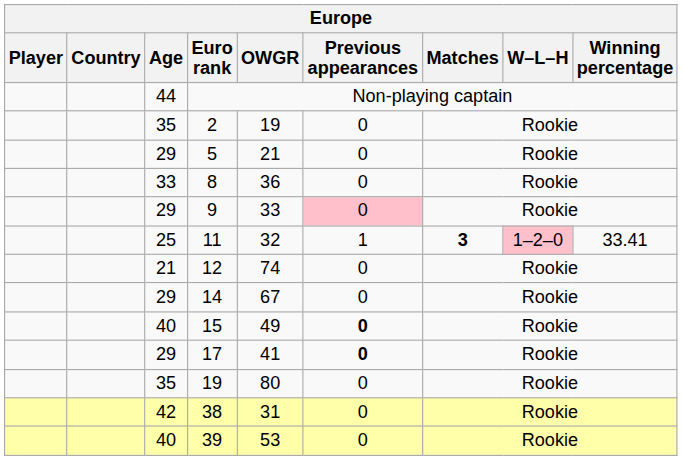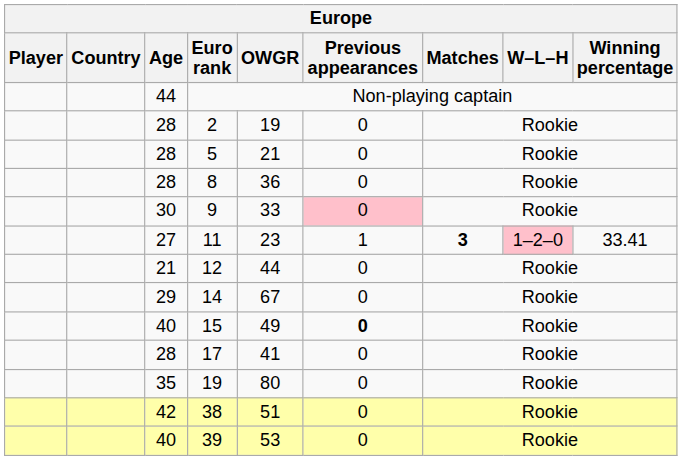 <table class="wikitable sortable" style="text-align:center">
 <tr>
 <th colspan=9>Europe</th>
 </tr>
 <tr>
 <th>Player</th>
 <th>Country</th>
 <th>Age</th>
 <th data-sort-type="number">Euro<br>rank</th>
 <th data-sort-type="number">OWGR</th>
 <th data-sort-type="number">Previous<br>appearances</th>
 <th data-sort-type="number">Matches</th>
 <th data-sort-type="number">W–L–H</th>
 <th data-sort-type="number">Winning<br>percentage</th>
 </tr>
 <tr>
 <td align=left></td>
 <td align=left></td>
 <td>44</td>
 <td colspan=6>Non-playing captain</td>
 </tr>
 <tr>
 <td align=left></td>
 <td align=left></td>
-<td>35</td>
+<td>28</td>
 <td>2</td>
 <td>19</td>
 <td>0</td>
 <td colspan=3>Rookie</td>
 </tr>
 <tr>
 <td align=left></td>
 <td align=left></td>
-<td>29</td>
+<td>28</td>
 <td>5</td>
 <td>21</td>
 <td>0</td>
 <td colspan=3>Rookie</td>
 </tr>
 <tr>
 <td align=left></td>
 <td align=left></td>
-<td>33</td>
+<td>28</td>
 <td>8</td>
 <td>36</td>
 <td>0</td>
 <td colspan=3>Rookie</td>
 </tr>
 <tr>
 <td align=left></td>
 <td align=left></td>
-<td>29</td>
+<td>30</td>
 <td>9</td>
 <td>33</td>
 <td style="background: pink;">0</td>
 <td colspan=3>Rookie</td>
 </tr>
 <tr>
 <td align=left></td>
 <td align=left></td>
-<td>25</td>
+<td>27</td>
 <td>11</td>
-<td>32</td>
+<td>23</td>
 <td>1</td>
 <td><strong>3</strong></td>
 <td style="background: pink;">1–2–0</td>
 <td>33.41</td>
 </tr>
 <tr>
 <td align=left></td>
 <td align=left></td>
 <td>21</td>
 <td>12</td>
-<td>74</td>
+<td>44</td>
 <td>0</td>
 <td colspan=3>Rookie</td>
 </tr>
 <tr>
 <td align=left></td>
 <td align=left></td>
 <td>29</td>
 <td>14</td>
 <td>67</td>
 <td>0</td>
 <td colspan=3>Rookie</td>
 </tr>
 <tr>
 <td align=left></td>
 <td align=left></td>
 <td>40</td>
 <td>15</td>
 <td>49</td>
 <td><strong>0</strong></td>
 <td colspan=3>Rookie</td>
 </tr>
 <tr>
 <td align=left></td>
 <td align=left></td>
-<td>29</td>
+<td>28</td>
 <td>17</td>
 <td>41</td>
-<td><strong>0</strong></td>
+<td>0</td>
 <td colspan=3>Rookie</td>
 </tr>
 <tr>
 <td align=left></td>
 <td align=left></td>
 <td>35</td>
 <td>19</td>
 <td>80</td>
 <td>0</td>
 <td colspan=3>Rookie</td>
 </tr>
 <tr style="background:#ffa;">
 <td align=left></td>
 <td align=left></td>
 <td>42</td>
 <td>38</td>
-<td>31</td>
+<td>51</td>
 <td>0</td>
 <td colspan=3>Rookie</td>
 </tr>
 <tr style="background:#ffa;">
 <td align=left></td>
 <td align=left></td>
 <td>40</td>
 <td>39</td>
 <td>53</td>
 <td>0</td>
 <td colspan=3>Rookie</td>
 </tr>
 </table>
